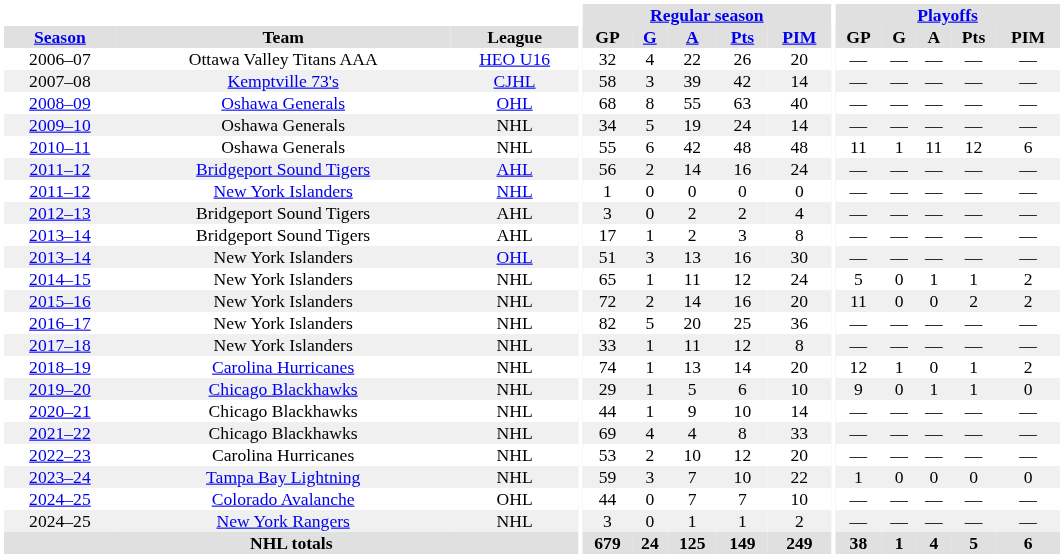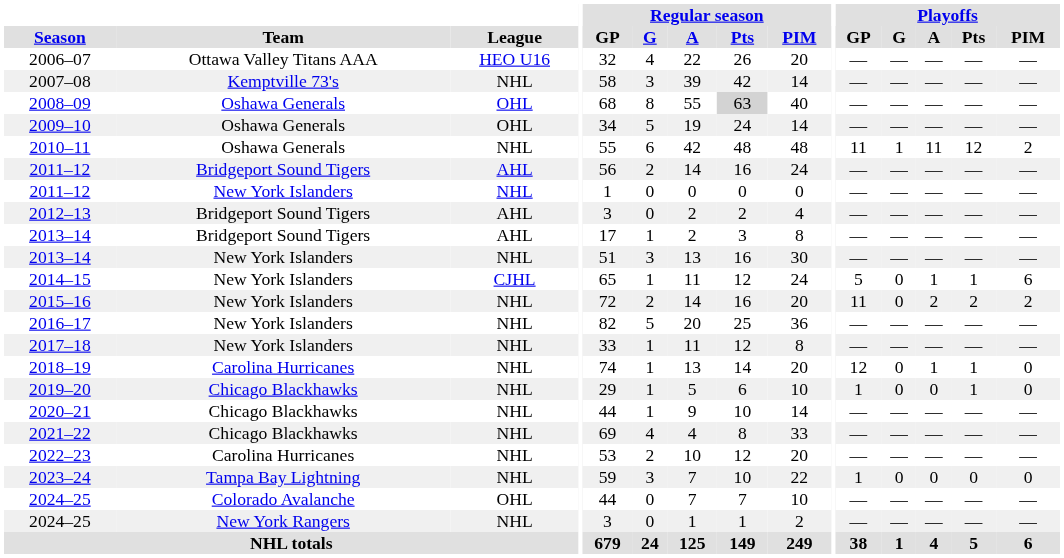 <table border="0" cellpadding="1" cellspacing="0" style="text-align:center; width:60em">
 <tr bgcolor="#e0e0e0">
 <th colspan="3" bgcolor="#ffffff"></th>
 <th rowspan="99" bgcolor="#ffffff"></th>
 <th colspan="5"><a href='#'>Regular season</a></th>
 <th rowspan="99" bgcolor="#ffffff"></th>
 <th colspan="5"><a href='#'>Playoffs</a></th>
 </tr>
 <tr bgcolor="#e0e0e0">
 <th><a href='#'>Season</a></th>
 <th>Team</th>
 <th>League</th>
 <th>GP</th>
 <th><a href='#'>G</a></th>
 <th><a href='#'>A</a></th>
 <th><a href='#'>Pts</a></th>
 <th><a href='#'>PIM</a></th>
 <th>GP</th>
 <th>G</th>
 <th>A</th>
 <th>Pts</th>
 <th>PIM</th>
 </tr>
 <tr>
 <td>2006–07</td>
 <td>Ottawa Valley Titans AAA</td>
 <td><a href='#'>HEO U16</a></td>
 <td>32</td>
 <td>4</td>
 <td>22</td>
 <td>26</td>
 <td>20</td>
 <td>—</td>
 <td>—</td>
 <td>—</td>
 <td>—</td>
 <td>—</td>
 </tr>
 <tr bgcolor="#f0f0f0">
 <td>2007–08</td>
 <td><a href='#'>Kemptville 73's</a></td>
-<td><a href='#'>CJHL</a></td>
+<td>NHL</td>
 <td>58</td>
 <td>3</td>
 <td>39</td>
 <td>42</td>
 <td>14</td>
 <td>—</td>
 <td>—</td>
 <td>—</td>
 <td>—</td>
 <td>—</td>
 </tr>
 <tr>
 <td><a href='#'>2008–09</a></td>
 <td><a href='#'>Oshawa Generals</a></td>
 <td><a href='#'>OHL</a></td>
 <td>68</td>
 <td>8</td>
 <td>55</td>
-<td>63</td>
+<td style="background: lightgrey;">63</td>
 <td>40</td>
 <td>—</td>
 <td>—</td>
 <td>—</td>
 <td>—</td>
 <td>—</td>
 </tr>
 <tr bgcolor="#f0f0f0">
 <td><a href='#'>2009–10</a></td>
 <td>Oshawa Generals</td>
-<td>NHL</td>
+<td>OHL</td>
 <td>34</td>
 <td>5</td>
 <td>19</td>
 <td>24</td>
 <td>14</td>
 <td>—</td>
 <td>—</td>
 <td>—</td>
 <td>—</td>
 <td>—</td>
 </tr>
 <tr>
 <td><a href='#'>2010–11</a></td>
 <td>Oshawa Generals</td>
 <td>NHL</td>
 <td>55</td>
 <td>6</td>
 <td>42</td>
 <td>48</td>
 <td>48</td>
 <td>11</td>
 <td>1</td>
 <td>11</td>
 <td>12</td>
-<td>6</td>
+<td>2</td>
 </tr>
 <tr bgcolor="#f0f0f0">
 <td><a href='#'>2011–12</a></td>
 <td><a href='#'>Bridgeport Sound Tigers</a></td>
 <td><a href='#'>AHL</a></td>
 <td>56</td>
 <td>2</td>
 <td>14</td>
 <td>16</td>
 <td>24</td>
 <td>—</td>
 <td>—</td>
 <td>—</td>
 <td>—</td>
 <td>—</td>
 </tr>
 <tr>
 <td><a href='#'>2011–12</a></td>
 <td><a href='#'>New York Islanders</a></td>
 <td><a href='#'>NHL</a></td>
 <td>1</td>
 <td>0</td>
 <td>0</td>
 <td>0</td>
 <td>0</td>
 <td>—</td>
 <td>—</td>
 <td>—</td>
 <td>—</td>
 <td>—</td>
 </tr>
 <tr style="background:#f0f0f0;">
 <td><a href='#'>2012–13</a></td>
 <td>Bridgeport Sound Tigers</td>
 <td>AHL</td>
 <td>3</td>
 <td>0</td>
 <td>2</td>
 <td>2</td>
 <td>4</td>
 <td>—</td>
 <td>—</td>
 <td>—</td>
 <td>—</td>
 <td>—</td>
 </tr>
 <tr>
 <td><a href='#'>2013–14</a></td>
 <td>Bridgeport Sound Tigers</td>
 <td>AHL</td>
 <td>17</td>
 <td>1</td>
 <td>2</td>
 <td>3</td>
 <td>8</td>
 <td>—</td>
 <td>—</td>
 <td>—</td>
 <td>—</td>
 <td>—</td>
 </tr>
 <tr bgcolor="#f0f0f0">
 <td><a href='#'>2013–14</a></td>
 <td>New York Islanders</td>
-<td><a href='#'>OHL</a></td>
+<td>NHL</td>
 <td>51</td>
 <td>3</td>
 <td>13</td>
 <td>16</td>
 <td>30</td>
 <td>—</td>
 <td>—</td>
 <td>—</td>
 <td>—</td>
 <td>—</td>
 </tr>
 <tr>
 <td><a href='#'>2014–15</a></td>
 <td>New York Islanders</td>
-<td>NHL</td>
+<td><a href='#'>CJHL</a></td>
 <td>65</td>
 <td>1</td>
 <td>11</td>
 <td>12</td>
 <td>24</td>
 <td>5</td>
 <td>0</td>
 <td>1</td>
 <td>1</td>
-<td>2</td>
+<td>6</td>
 </tr>
 <tr bgcolor="#f0f0f0">
 <td><a href='#'>2015–16</a></td>
 <td>New York Islanders</td>
 <td>NHL</td>
 <td>72</td>
 <td>2</td>
 <td>14</td>
 <td>16</td>
 <td>20</td>
 <td>11</td>
 <td>0</td>
-<td>0</td>
+<td>2</td>
 <td>2</td>
 <td>2</td>
 </tr>
 <tr>
 <td><a href='#'>2016–17</a></td>
 <td>New York Islanders</td>
 <td>NHL</td>
 <td>82</td>
 <td>5</td>
 <td>20</td>
 <td>25</td>
 <td>36</td>
 <td>—</td>
 <td>—</td>
 <td>—</td>
 <td>—</td>
 <td>—</td>
 </tr>
 <tr bgcolor="#f0f0f0">
 <td><a href='#'>2017–18</a></td>
 <td>New York Islanders</td>
 <td>NHL</td>
 <td>33</td>
 <td>1</td>
 <td>11</td>
 <td>12</td>
 <td>8</td>
 <td>—</td>
 <td>—</td>
 <td>—</td>
 <td>—</td>
 <td>—</td>
 </tr>
 <tr>
 <td><a href='#'>2018–19</a></td>
 <td><a href='#'>Carolina Hurricanes</a></td>
 <td>NHL</td>
 <td>74</td>
 <td>1</td>
 <td>13</td>
 <td>14</td>
 <td>20</td>
 <td>12</td>
+<td>0</td>
+<td>1</td>
 <td>1</td>
 <td>0</td>
-<td>1</td>
-<td>2</td>
 </tr>
 <tr bgcolor="#f0f0f0">
 <td><a href='#'>2019–20</a></td>
 <td><a href='#'>Chicago Blackhawks</a></td>
 <td>NHL</td>
 <td>29</td>
 <td>1</td>
 <td>5</td>
 <td>6</td>
 <td>10</td>
-<td>9</td>
+<td>1</td>
 <td>0</td>
-<td>1</td>
+<td>0</td>
 <td>1</td>
 <td>0</td>
 </tr>
 <tr>
 <td><a href='#'>2020–21</a></td>
 <td>Chicago Blackhawks</td>
 <td>NHL</td>
 <td>44</td>
 <td>1</td>
 <td>9</td>
 <td>10</td>
 <td>14</td>
 <td>—</td>
 <td>—</td>
 <td>—</td>
 <td>—</td>
 <td>—</td>
 </tr>
 <tr style="background:#f0f0f0;">
 <td><a href='#'>2021–22</a></td>
 <td>Chicago Blackhawks</td>
 <td>NHL</td>
 <td>69</td>
 <td>4</td>
 <td>4</td>
 <td>8</td>
 <td>33</td>
 <td>—</td>
 <td>—</td>
 <td>—</td>
 <td>—</td>
 <td>—</td>
 </tr>
 <tr>
 <td><a href='#'>2022–23</a></td>
 <td>Carolina Hurricanes</td>
 <td>NHL</td>
 <td>53</td>
 <td>2</td>
 <td>10</td>
 <td>12</td>
 <td>20</td>
 <td>—</td>
 <td>—</td>
 <td>—</td>
 <td>—</td>
 <td>—</td>
 </tr>
 <tr style="background:#f0f0f0;">
 <td><a href='#'>2023–24</a></td>
 <td><a href='#'>Tampa Bay Lightning</a></td>
 <td>NHL</td>
 <td>59</td>
 <td>3</td>
 <td>7</td>
 <td>10</td>
 <td>22</td>
 <td>1</td>
 <td>0</td>
 <td>0</td>
 <td>0</td>
 <td>0</td>
 </tr>
 <tr>
 <td><a href='#'>2024–25</a></td>
 <td><a href='#'>Colorado Avalanche</a></td>
 <td>OHL</td>
 <td>44</td>
 <td>0</td>
 <td>7</td>
 <td>7</td>
 <td>10</td>
 <td>—</td>
 <td>—</td>
 <td>—</td>
 <td>—</td>
 <td>—</td>
 </tr>
 <tr style="background:#f0f0f0;">
 <td>2024–25</td>
 <td><a href='#'>New York Rangers</a></td>
 <td>NHL</td>
 <td>3</td>
 <td>0</td>
 <td>1</td>
 <td>1</td>
 <td>2</td>
 <td>—</td>
 <td>—</td>
 <td>—</td>
 <td>—</td>
 <td>—</td>
 </tr>
 <tr bgcolor="#e0e0e0">
 <th colspan="3">NHL totals</th>
 <th>679</th>
 <th>24</th>
 <th>125</th>
 <th>149</th>
 <th>249</th>
 <th>38</th>
 <th>1</th>
 <th>4</th>
 <th>5</th>
 <th>6</th>
 </tr>
 </table>
